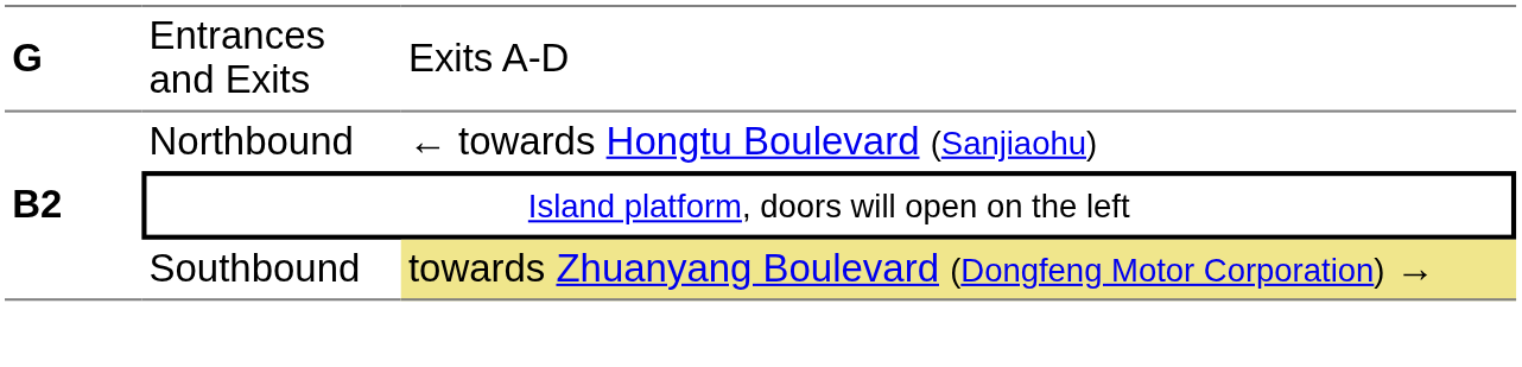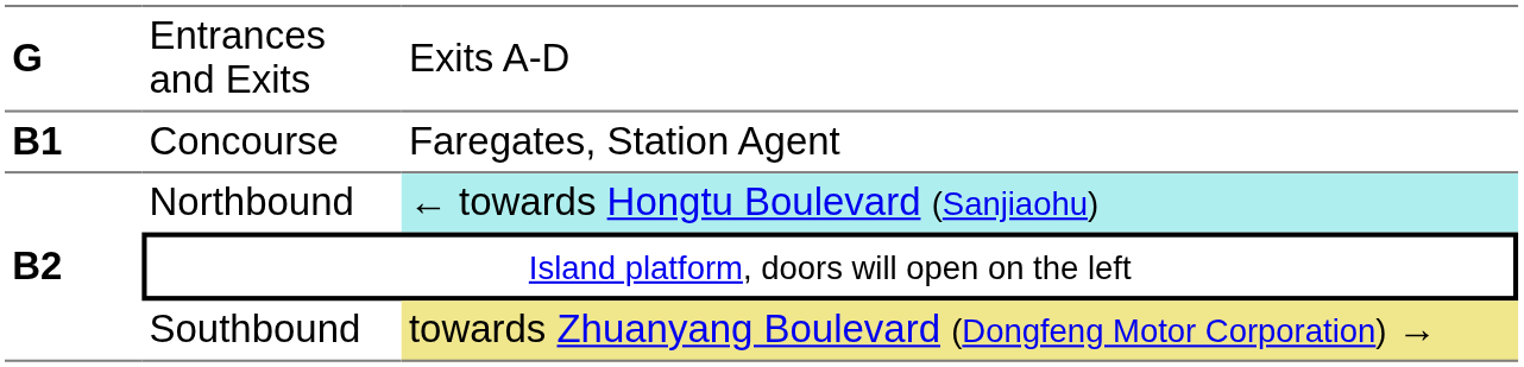 <table table border=0 cellspacing=0 cellpadding=3>
 <tr>
 <td style="border-top:solid 1px gray;border-bottom:solid 1px gray;" width=50><strong>G</strong></td>
 <td style="border-top:solid 1px gray;border-bottom:solid 1px gray;" width=100>Entrances and Exits</td>
 <td style="border-top:solid 1px gray;border-bottom:solid 1px gray;" width=450>Exits A-D</td>
 </tr>
 <tr>
+<td style="border-top:solid 0px gray;border-bottom:solid 1px gray;" width=50><strong>B1</strong></td>
+<td style="border-top:solid 0px gray;border-bottom:solid 1px gray;" width=100>Concourse</td>
+<td style="border-top:solid 0px gray;border-bottom:solid 1px gray;" width=450>Faregates, Station Agent</td>
+</tr>
+<tr>
 <td style="border-bottom:solid 1px gray;" rowspan=3><strong>B2</strong></td>
 <td>Northbound</td>
-<td>←  towards <a href='#'>Hongtu Boulevard</a> <small>(<a href='#'>Sanjiaohu</a>)</small></td>
+<td style="background: paleturquoise;">←  towards <a href='#'>Hongtu Boulevard</a> <small>(<a href='#'>Sanjiaohu</a>)</small></td>
 </tr>
 <tr>
 <td style="border-right:solid 2px black;border-left:solid 2px black;border-top:solid 2px black;border-bottom:solid 2px black;text-align:center;" colspan=2><small><a href='#'>Island platform</a>, doors will open on the left</small></td>
 </tr>
 <tr>
 <td style="border-bottom:solid 1px gray;">Southbound</td>
 <td style="background: khaki; border-bottom:solid 1px gray;"> towards <a href='#'>Zhuanyang Boulevard</a> <small>(<a href='#'>Dongfeng Motor Corporation</a>)</small> →</td>
 </tr>
 </table>
